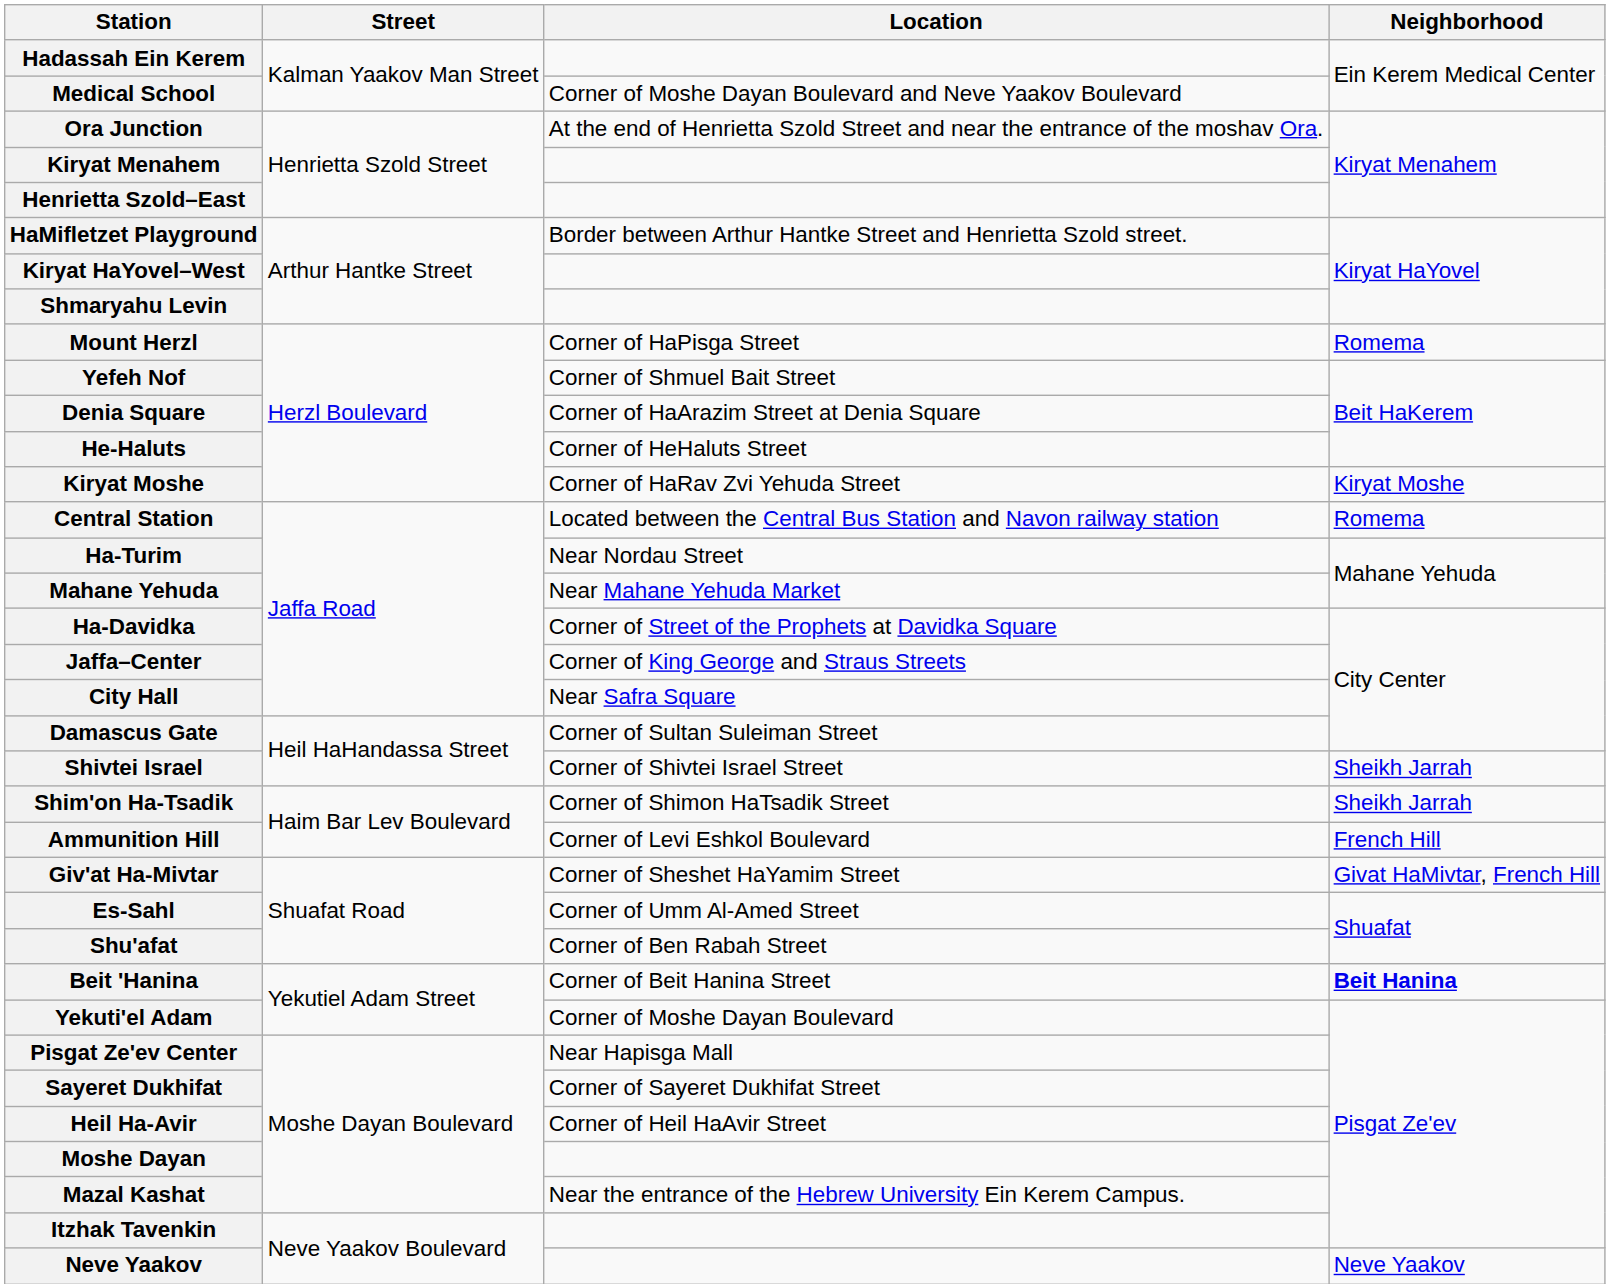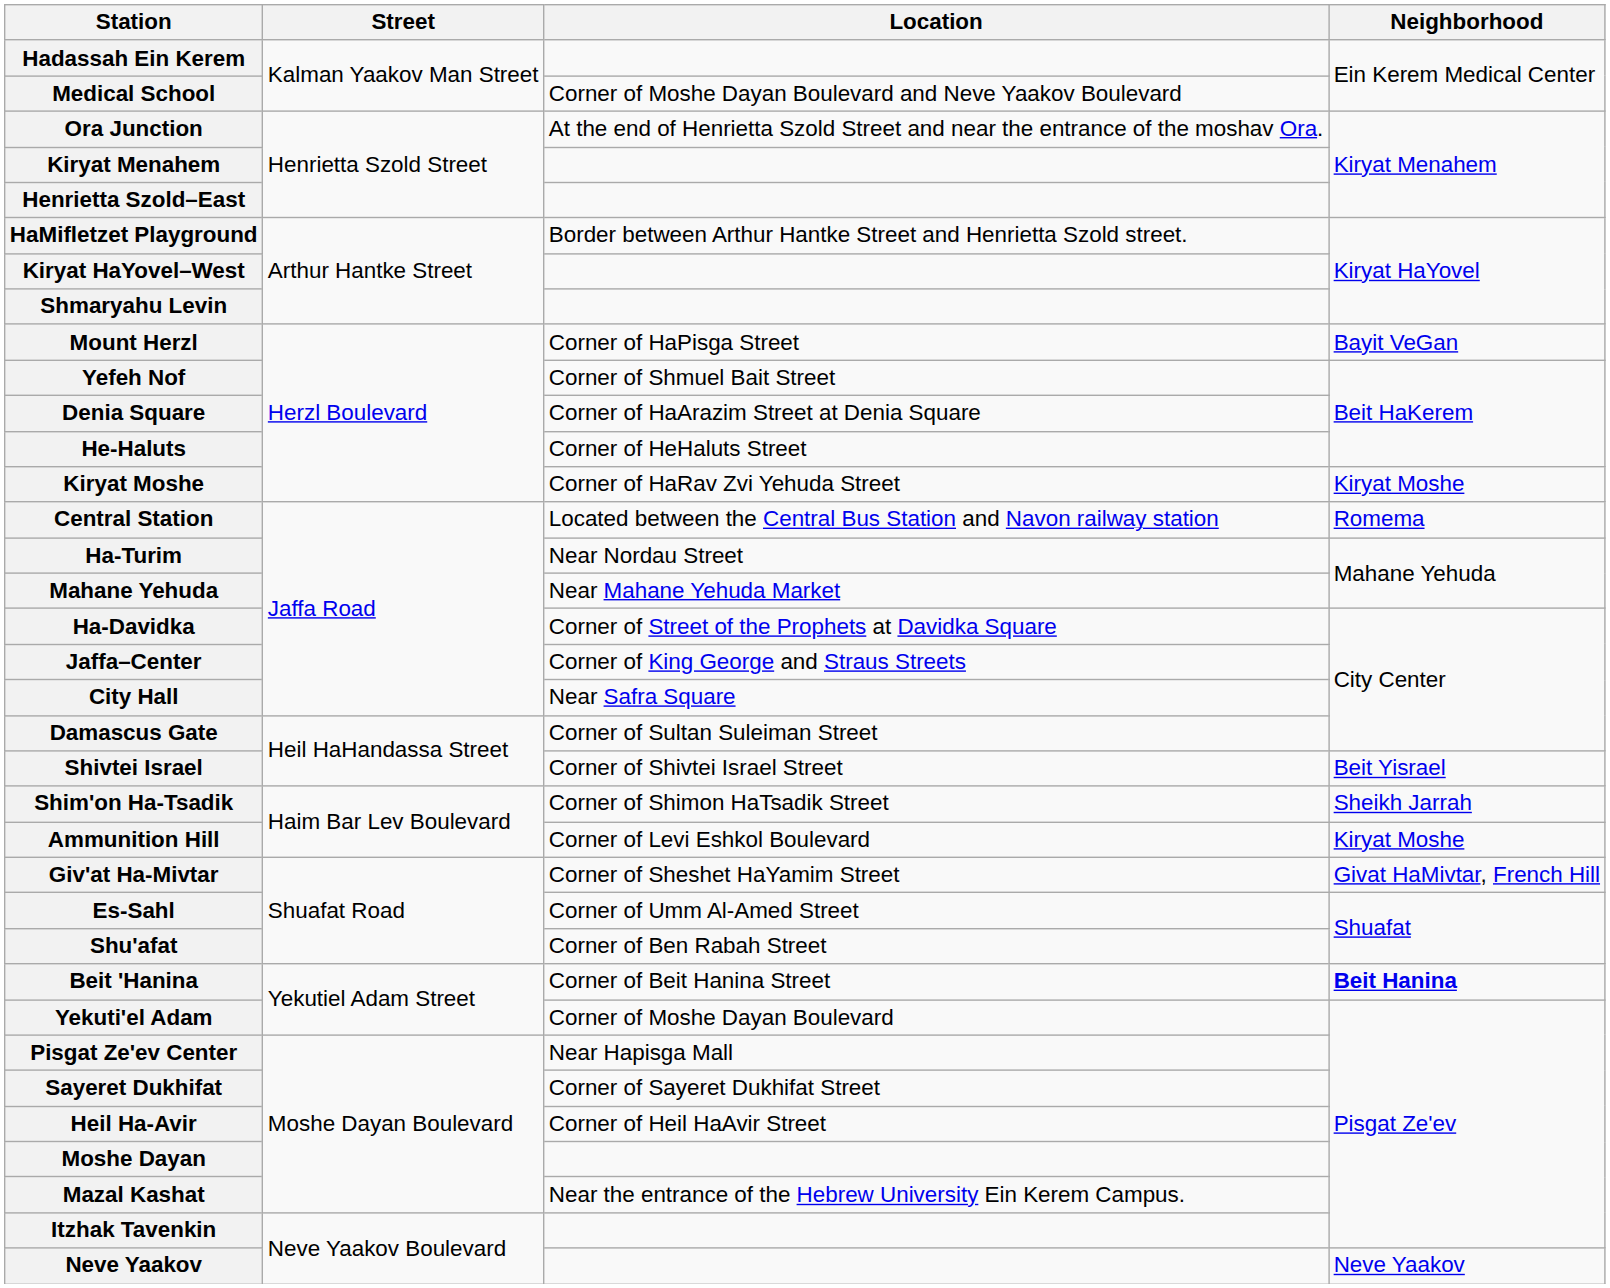 <table class="wikitable plain-row-headers">
 <tr>
 <th>Station</th>
 <th scope="col">Street</th>
 <th scope="col">Location</th>
 <th scope="col">Neighborhood</th>
 </tr>
 <tr>
 <th>Hadassah Ein Kerem<br><small></small></th>
 <td rowspan="2">Kalman Yaakov Man Street</td>
 <td></td>
 <td rowspan="2">Ein Kerem Medical Center</td>
 </tr>
 <tr>
 <th>Medical School<br><small></small></th>
 <td>Corner of Moshe Dayan Boulevard and Neve Yaakov Boulevard</td>
 </tr>
 <tr>
 <th>Ora Junction<br><small></small></th>
 <td rowspan="3">Henrietta Szold Street</td>
 <td>At the end of Henrietta Szold Street and near the entrance of the moshav <a href='#'>Ora</a>.</td>
 <td rowspan="3"><a href='#'>Kiryat Menahem</a></td>
 </tr>
 <tr>
 <th>Kiryat Menahem<br> <small></small></th>
 <td></td>
 </tr>
 <tr>
 <th>Henrietta Szold–East<br><small></small></th>
 <td></td>
 </tr>
 <tr>
 <th>HaMifletzet Playground <br><small></small></th>
 <td rowspan="3">Arthur Hantke Street</td>
 <td>Border between Arthur Hantke Street and Henrietta Szold street.</td>
 <td rowspan="3"><a href='#'>Kiryat HaYovel</a></td>
 </tr>
 <tr>
 <th>Kiryat HaYovel–West<br><small></small></th>
 <td></td>
 </tr>
 <tr>
 <th><strong>Shmaryahu Levin</strong><br><small></small></th>
 <td></td>
 </tr>
 <tr>
 <th scope="row"><strong>Mount Herzl</strong><br><small></small></th>
 <td rowspan=5><a href='#'>Herzl Boulevard</a></td>
 <td>Corner of HaPisga Street</td>
-<td><a href='#'>Romema</a></td>
+<td><a href='#'>Bayit VeGan</a></td>
 </tr>
 <tr>
 <th scope="row"><strong>Yefeh Nof</strong><br><small></small></th>
 <td>Corner of Shmuel Bait Street</td>
 <td rowspan=3><a href='#'>Beit HaKerem</a></td>
 </tr>
 <tr>
 <th scope="row"><strong>Denia Square</strong><br><small></small></th>
 <td>Corner of HaArazim Street at Denia Square</td>
 </tr>
 <tr>
 <th scope="row"><strong>He-Haluts</strong><br><small></small></th>
 <td>Corner of HeHaluts Street</td>
 </tr>
 <tr>
 <th scope="row"><strong>Kiryat Moshe</strong><br><small></small></th>
 <td>Corner of HaRav Zvi Yehuda Street</td>
 <td><a href='#'>Kiryat Moshe</a></td>
 </tr>
 <tr>
 <th scope="row"><strong>Central Station</strong><br><small></small></th>
 <td rowspan=6><a href='#'>Jaffa Road</a></td>
 <td>Located between the <a href='#'>Central Bus Station</a> and <a href='#'>Navon railway station</a></td>
 <td><a href='#'>Romema</a></td>
 </tr>
 <tr>
 <th scope="row"><strong>Ha-Turim</strong><br><small></small></th>
 <td>Near Nordau Street</td>
 <td rowspan=2>Mahane Yehuda</td>
 </tr>
 <tr>
 <th scope="row"><strong>Mahane Yehuda</strong><br><small></small></th>
 <td>Near <a href='#'>Mahane Yehuda Market</a></td>
 </tr>
 <tr>
 <th scope="row"><strong>Ha-Davidka</strong><br><small></small></th>
 <td>Corner of <a href='#'>Street of the Prophets</a> at <a href='#'>Davidka Square</a></td>
 <td rowspan=4>City Center</td>
 </tr>
 <tr>
 <th scope="row"><strong>Jaffa–Center</strong><br><small></small></th>
 <td>Corner of <a href='#'>King George</a> and <a href='#'>Straus Streets</a></td>
 </tr>
 <tr>
 <th scope="row"><strong>City Hall</strong><br><small></small></th>
 <td>Near <a href='#'>Safra Square</a></td>
 </tr>
 <tr>
 <th scope="row"><strong>Damascus Gate</strong><br><small></small></th>
 <td rowspan=2>Heil HaHandassa Street</td>
 <td>Corner of Sultan Suleiman Street</td>
 </tr>
 <tr>
 <th scope="row"><strong>Shivtei Israel</strong><br><small></small></th>
 <td>Corner of Shivtei Israel Street</td>
-<td><a href='#'>Sheikh Jarrah</a></td>
+<td><a href='#'>Beit Yisrael</a></td>
 </tr>
 <tr>
 <th scope="row"><strong>Shim'on Ha-Tsadik</strong><br><small></small></th>
 <td rowspan=2>Haim Bar Lev Boulevard</td>
 <td>Corner of Shimon HaTsadik Street</td>
 <td><a href='#'>Sheikh Jarrah</a></td>
 </tr>
 <tr>
 <th scope="row"><strong>Ammunition Hill</strong><br><small></small></th>
 <td>Corner of Levi Eshkol Boulevard</td>
-<td><a href='#'>French Hill</a></td>
+<td><a href='#'>Kiryat Moshe</a></td>
 </tr>
 <tr>
 <th scope="row"><strong>Giv'at Ha-Mivtar</strong><br><small></small></th>
 <td rowspan=3>Shuafat Road</td>
 <td>Corner of Sheshet HaYamim Street</td>
 <td><a href='#'>Givat HaMivtar</a>, <a href='#'>French Hill</a></td>
 </tr>
 <tr>
 <th scope="row"><strong>Es-Sahl</strong><br><small></small></th>
 <td>Corner of Umm Al-Amed Street</td>
 <td rowspan=2><a href='#'>Shuafat</a></td>
 </tr>
 <tr>
 <th scope="row"><strong>Shu'afat</strong><br><small></small></th>
 <td>Corner of Ben Rabah Street</td>
 </tr>
 <tr>
 <th scope="row"><strong>Beit 'Hanina</strong><br><small></small></th>
 <td rowspan=2>Yekutiel Adam Street</td>
 <td>Corner of Beit Hanina Street</td>
 <td><strong><a href='#'>Beit Hanina</a></strong></td>
 </tr>
 <tr>
 <th scope="row"><strong>Yekuti'el Adam</strong><br><small></small></th>
 <td>Corner of Moshe Dayan Boulevard</td>
 <td rowspan="7"><a href='#'>Pisgat Ze'ev</a></td>
 </tr>
 <tr>
 <th scope="row"><strong>Pisgat Ze'ev Center</strong><br><small></small></th>
 <td rowspan="5">Moshe Dayan Boulevard</td>
 <td>Near Hapisga Mall</td>
 </tr>
 <tr>
 <th scope="row"><strong>Sayeret Dukhifat</strong><br><small></small></th>
 <td>Corner of Sayeret Dukhifat Street</td>
 </tr>
 <tr>
 <th scope="row"><strong>Heil Ha-Avir</strong><br><small></small></th>
 <td>Corner of Heil HaAvir Street</td>
 </tr>
 <tr>
 <th>Moshe Dayan<br><small></small></th>
 <td></td>
 </tr>
 <tr>
 <th>Mazal Kashat<br><small></small></th>
 <td>Near the entrance of the <a href='#'>Hebrew University</a> Ein Kerem Campus.</td>
 </tr>
 <tr>
 <th>Itzhak Tavenkin<br><small></small></th>
 <td rowspan="2">Neve Yaakov Boulevard</td>
 <td></td>
 </tr>
 <tr>
 <th>Neve Yaakov<br><small></small></th>
 <td></td>
 <td><a href='#'>Neve Yaakov</a></td>
 </tr>
 </table>
